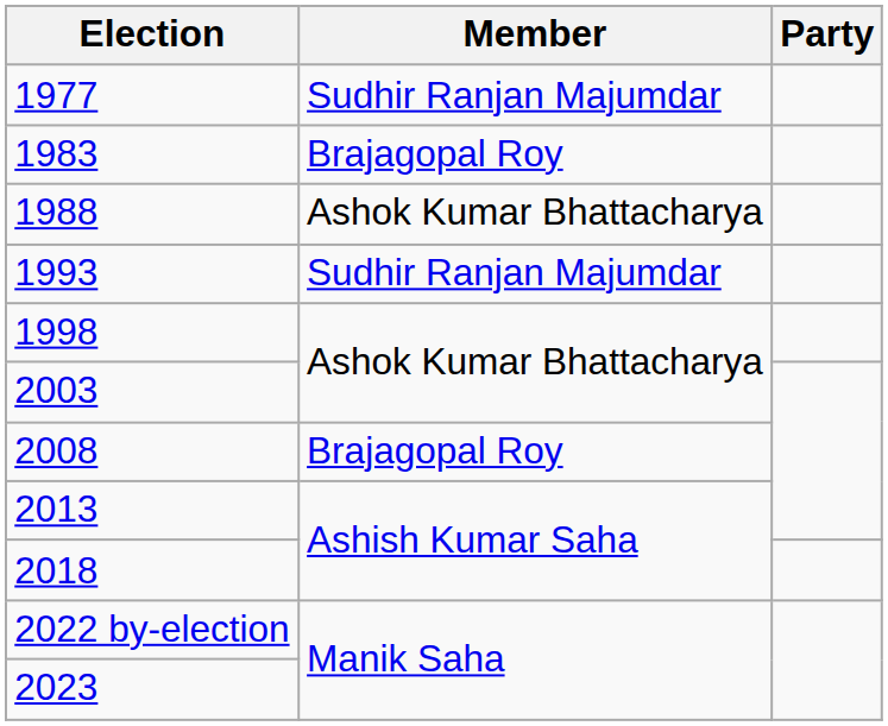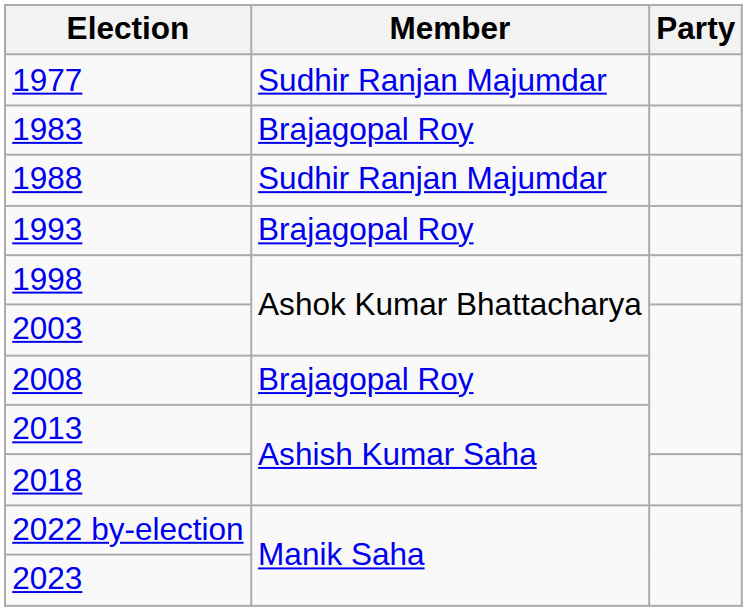 <table class="wikitable sortable">
 <tr>
 <th>Election</th>
 <th>Member</th>
 <th colspan=2>Party</th>
 </tr>
 <tr>
 <td><a href='#'>1977</a></td>
 <td><a href='#'>Sudhir Ranjan Majumdar</a></td>
 <td></td>
 </tr>
 <tr>
 <td><a href='#'>1983</a></td>
 <td><a href='#'>Brajagopal Roy</a></td>
 <td></td>
 </tr>
 <tr>
 <td><a href='#'>1988</a></td>
-<td>Ashok Kumar Bhattacharya</td>
+<td><a href='#'>Sudhir Ranjan Majumdar</a></td>
 </tr>
 <tr>
 <td><a href='#'>1993</a></td>
-<td><a href='#'>Sudhir Ranjan Majumdar</a></td>
+<td><a href='#'>Brajagopal Roy</a></td>
 <td></td>
 </tr>
 <tr>
 <td><a href='#'>1998</a></td>
 <td rowspan=2>Ashok Kumar Bhattacharya</td>
 <td></td>
 </tr>
 <tr>
 <td><a href='#'>2003</a></td>
 </tr>
 <tr>
 <td><a href='#'>2008</a></td>
 <td><a href='#'>Brajagopal Roy</a></td>
 </tr>
 <tr>
 <td><a href='#'>2013</a></td>
 <td rowspan=2><a href='#'>Ashish Kumar Saha</a></td>
 </tr>
 <tr>
 <td><a href='#'>2018</a></td>
 <td></td>
 </tr>
 <tr>
 <td><a href='#'>2022 by-election</a></td>
 <td rowspan=2><a href='#'>Manik Saha</a></td>
 </tr>
 <tr>
 <td><a href='#'>2023</a></td>
 </tr>
 </table>
